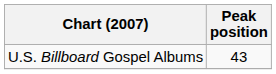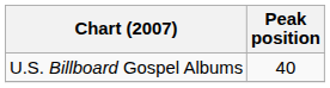 <table class="wikitable sortable">
 <tr>
 <th align="left">Chart (2007)</th>
 <th align="left">Peak<br>position</th>
 </tr>
 <tr>
 <td align="left">U.S. <em>Billboard</em> Gospel Albums</td>
-<td align="center">43</td>
+<td align="center">40</td>
 </tr>
 <tr>
 </tr>
 </table>
